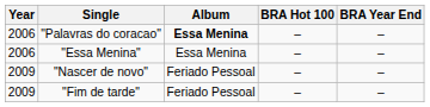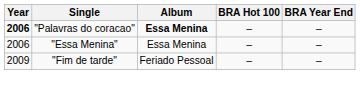 <table class="wikitable" border="1" style=text-align:center;>
 <tr>
 <th>Year</th>
 <th>Single</th>
 <th>Album</th>
 <th>BRA Hot 100</th>
 <th>BRA Year End</th>
 </tr>
 <tr>
-<td>2006</td>
+<td><strong>2006</strong></td>
 <td>"Palavras do coracao"</td>
 <td><strong>Essa Menina</strong></td>
 <td>–</td>
 <td>–</td>
 </tr>
 <tr>
 <td>2006</td>
 <td>"Essa Menina"</td>
 <td>Essa Menina</td>
 <td>–</td>
 <td>–</td>
 </tr>
 <tr>
 <td>2009</td>
-<td>"Nascer de novo"</td>
-<td>Feriado Pessoal</td>
-<td>–</td>
-<td>–</td>
-</tr>
-<tr>
-<td>2009</td>
 <td>"Fim de tarde"</td>
 <td>Feriado Pessoal</td>
 <td>–</td>
 <td>–</td>
 </tr>
 </table>
